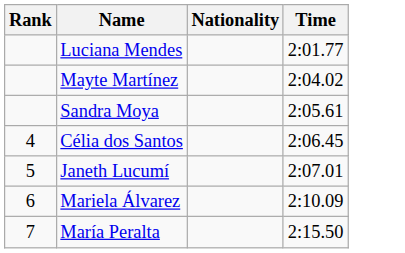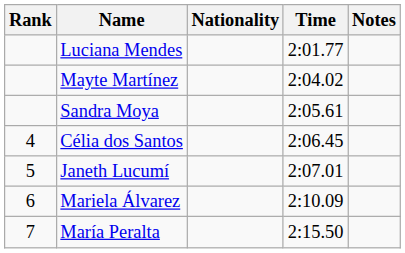 <table class="wikitable sortable" style="text-align:center;font-size:95%">
 <tr>
 <th>Rank</th>
 <th>Name</th>
 <th>Nationality</th>
 <th>Time</th>
+<th>Notes</th>
 </tr>
 <tr>
 <td></td>
 <td align=left><a href='#'>Luciana Mendes</a></td>
 <td align=left></td>
 <td>2:01.77</td>
+<td></td>
 </tr>
 <tr>
 <td></td>
 <td align=left><a href='#'>Mayte Martínez</a></td>
 <td align=left></td>
 <td>2:04.02</td>
+<td></td>
 </tr>
 <tr>
 <td></td>
 <td align=left><a href='#'>Sandra Moya</a></td>
 <td align=left></td>
 <td>2:05.61</td>
+<td></td>
 </tr>
 <tr>
 <td>4</td>
 <td align=left><a href='#'>Célia dos Santos</a></td>
 <td align=left></td>
 <td>2:06.45</td>
+<td></td>
 </tr>
 <tr>
 <td>5</td>
 <td align=left><a href='#'>Janeth Lucumí</a></td>
 <td align=left></td>
 <td>2:07.01</td>
+<td></td>
 </tr>
 <tr>
 <td>6</td>
 <td align=left><a href='#'>Mariela Álvarez</a></td>
 <td align=left></td>
 <td>2:10.09</td>
+<td></td>
 </tr>
 <tr>
 <td>7</td>
 <td align=left><a href='#'>María Peralta</a></td>
 <td align=left></td>
 <td>2:15.50</td>
+<td></td>
 </tr>
 </table>
